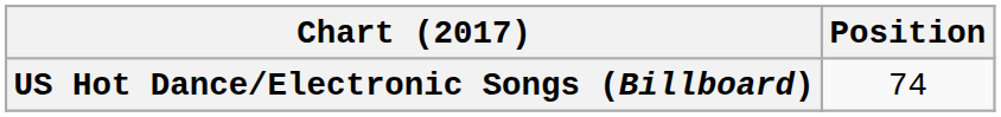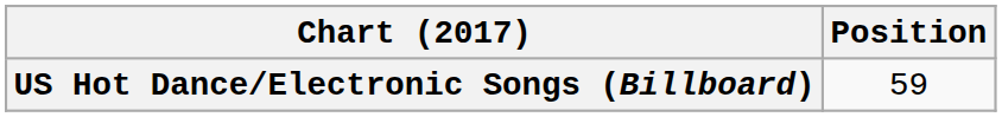 <table class="wikitable plainrowheaders" style="text-align:center">
 <tr>
 <th scope="col">Chart (2017)</th>
 <th scope="col">Position</th>
 </tr>
 <tr>
 <th scope="row">US Hot Dance/Electronic Songs (<em>Billboard</em>)</th>
-<td>74</td>
+<td>59</td>
 </tr>
 </table>
